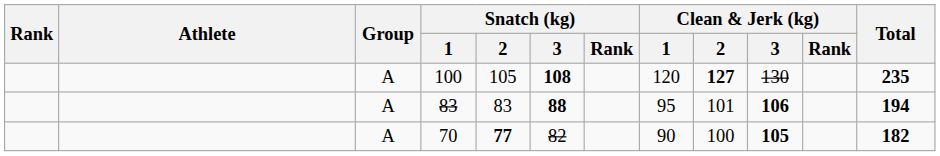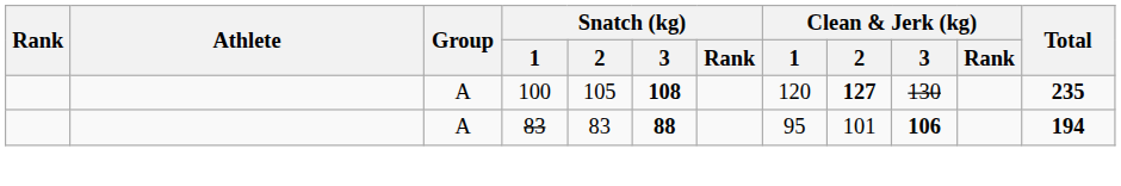 <table class = "wikitable" style="text-align:center;">
 <tr>
 <th rowspan=2 width=40>Rank</th>
 <th rowspan=2 width=250>Athlete</th>
 <th rowspan=2 width=50>Group</th>
 <th colspan=4>Snatch (kg)</th>
 <th colspan=4>Clean & Jerk (kg)</th>
 <th rowspan=2 width=60>Total</th>
 </tr>
 <tr>
 <th width=40>1</th>
 <th width=40>2</th>
 <th width=40>3</th>
 <th width=40>Rank</th>
 <th width=40>1</th>
 <th width=40>2</th>
 <th width=40>3</th>
 <th width=40>Rank</th>
 </tr>
 <tr>
 <td></td>
 <td align=left></td>
 <td>A</td>
 <td>100</td>
 <td>105</td>
 <td><strong>108</strong></td>
 <td></td>
 <td>120</td>
 <td><strong>127</strong></td>
 <td><s>130</s></td>
 <td></td>
 <td><strong>235</strong></td>
 </tr>
 <tr>
 <td></td>
 <td align=left></td>
 <td>A</td>
 <td><s>83</s></td>
 <td>83</td>
 <td><strong>88</strong></td>
 <td></td>
 <td>95</td>
 <td>101</td>
 <td><strong>106</strong></td>
 <td></td>
 <td><strong>194</strong></td>
 </tr>
-<tr>
-<td></td>
-<td align=left></td>
-<td>A</td>
-<td>70</td>
-<td><strong>77</strong></td>
-<td><s>82</s></td>
-<td></td>
-<td>90</td>
-<td>100</td>
-<td><strong>105</strong></td>
-<td></td>
-<td><strong>182</strong></td>
-</tr>
 </table>
